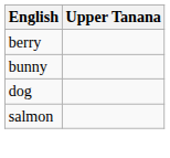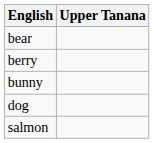 <table class="wikitable">
 <tr>
 <th>English</th>
 <th>Upper Tanana</th>
+</tr>
+<tr>
+<td>bear</td>
+<td></td>
 </tr>
 <tr>
 <td>berry</td>
 <td></td>
 </tr>
 <tr>
 <td>bunny</td>
 <td></td>
 </tr>
 <tr>
 <td>dog</td>
 <td></td>
 </tr>
 <tr>
 <td>salmon</td>
 <td></td>
 </tr>
 </table>
